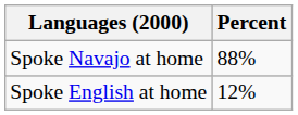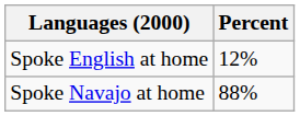 <table class="wikitable sortable collapsible" style="font-size: 90%;">
 <tr>
 <th>Languages (2000) </th>
 <th>Percent</th>
 </tr>
 <tr>
+<td>Spoke <a href='#'>English</a> at home</td>
+<td>12%</td>
+</tr>
+<tr>
 <td>Spoke <a href='#'>Navajo</a> at home</td>
 <td>88%</td>
 </tr>
-<tr>
-<td>Spoke <a href='#'>English</a> at home</td>
-<td>12%</td>
-</tr>
 </table>
